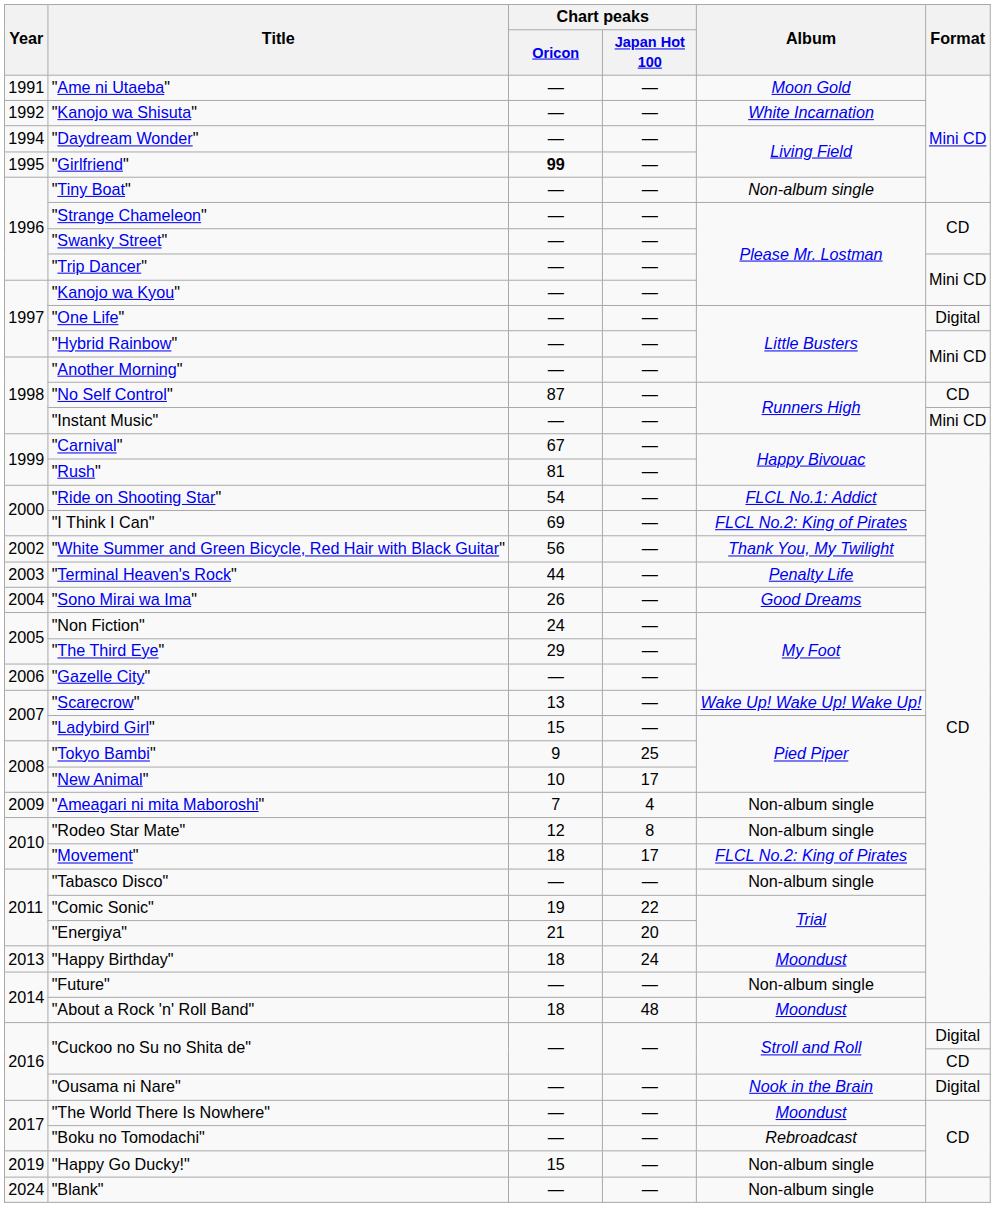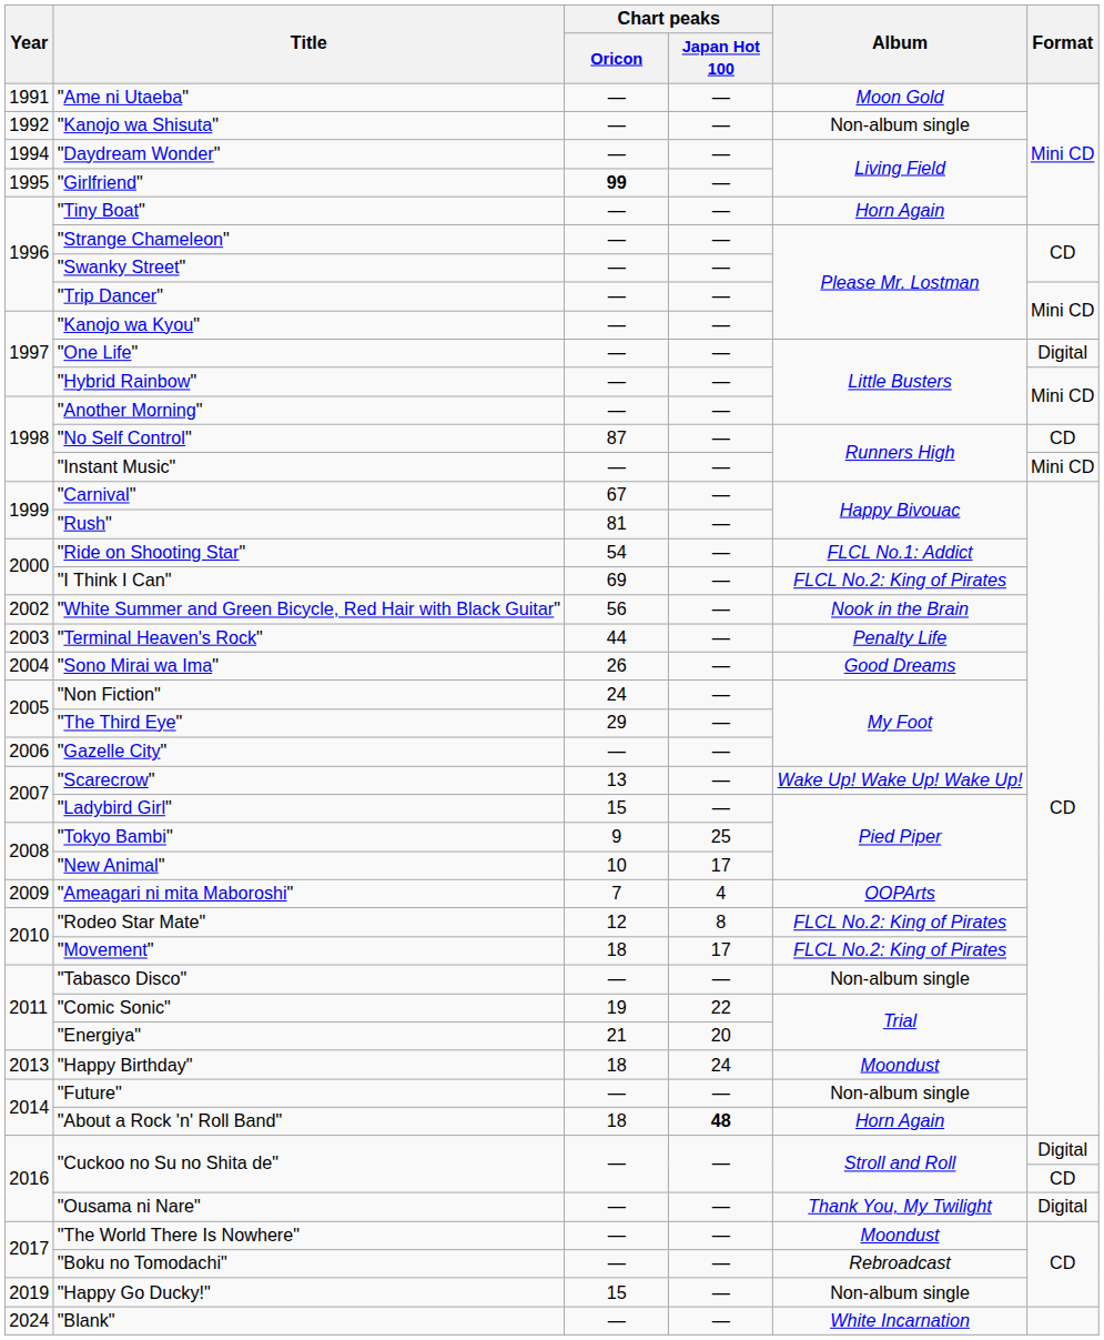 <table class="wikitable">
 <tr>
 <th rowspan="2">Year</th>
 <th rowspan="2">Title</th>
 <th colspan="2">Chart peaks</th>
 <th rowspan="2">Album</th>
 <th rowspan="2">Format</th>
 </tr>
 <tr>
 <th style="width:6em;font-size:90%;line-height:1.3"><a href='#'>Oricon</a></th>
 <th style="width:6em;font-size:90%;line-height:1.3"><a href='#'>Japan Hot 100</a></th>
 </tr>
 <tr>
 <td>1991</td>
 <td>"<a href='#'>Ame ni Utaeba</a>"</td>
 <td style="text-align:center">—</td>
 <td style="text-align:center">—</td>
 <td style="text-align:center"><em><a href='#'>Moon Gold</a></em></td>
 <td rowspan="5" style="text-align:center"><a href='#'>Mini CD</a></td>
 </tr>
 <tr>
 <td>1992</td>
 <td>"<a href='#'>Kanojo wa Shisuta</a>"</td>
 <td style="text-align:center">—</td>
 <td style="text-align:center">—</td>
-<td style="text-align:center"><em><a href='#'>White Incarnation</a></em></td>
+<td style="text-align:center">Non-album single</td>
 </tr>
 <tr>
 <td>1994</td>
 <td>"<a href='#'>Daydream Wonder</a>"</td>
 <td style="text-align:center">—</td>
 <td style="text-align:center">—</td>
 <td rowspan="2" style="text-align:center"><em><a href='#'>Living Field</a></em></td>
 </tr>
 <tr>
 <td>1995</td>
 <td>"<a href='#'>Girlfriend</a>"</td>
 <td style="text-align:center"><strong>99</strong></td>
 <td style="text-align:center">—</td>
 </tr>
 <tr>
 <td rowspan="4">1996</td>
 <td>"<a href='#'>Tiny Boat</a>"</td>
 <td style="text-align:center">—</td>
 <td style="text-align:center">—</td>
-<td style="text-align:center"><em>Non-album single</em></td>
+<td style="text-align:center"><em><a href='#'>Horn Again</a></em></td>
 </tr>
 <tr>
 <td>"<a href='#'>Strange Chameleon</a>"</td>
 <td style="text-align:center">—</td>
 <td style="text-align:center">—</td>
 <td rowspan="4" style="text-align:center"><em><a href='#'>Please Mr. Lostman</a></em></td>
 <td rowspan="2" style="text-align:center">CD</td>
 </tr>
 <tr>
 <td>"<a href='#'>Swanky Street</a>"</td>
 <td style="text-align:center">—</td>
 <td style="text-align:center">—</td>
 </tr>
 <tr>
 <td>"<a href='#'>Trip Dancer</a>"</td>
 <td style="text-align:center">—</td>
 <td style="text-align:center">—</td>
 <td rowspan="2" style="text-align:center">Mini CD</td>
 </tr>
 <tr>
 <td rowspan="3">1997</td>
 <td>"<a href='#'>Kanojo wa Kyou</a>"</td>
 <td style="text-align:center">—</td>
 <td style="text-align:center">—</td>
 </tr>
 <tr>
 <td>"<a href='#'>One Life</a>"</td>
 <td style="text-align:center">—</td>
 <td style="text-align:center">—</td>
 <td rowspan="3" style="text-align:center"><em><a href='#'>Little Busters</a></em></td>
 <td style="text-align:center">Digital</td>
 </tr>
 <tr>
 <td>"<a href='#'>Hybrid Rainbow</a>"</td>
 <td style="text-align:center">—</td>
 <td style="text-align:center">—</td>
 <td rowspan="2" style="text-align:center">Mini CD</td>
 </tr>
 <tr>
 <td rowspan="3">1998</td>
 <td>"<a href='#'>Another Morning</a>"</td>
 <td style="text-align:center">—</td>
 <td style="text-align:center">—</td>
 </tr>
 <tr>
 <td>"<a href='#'>No Self Control</a>"</td>
 <td style="text-align:center">87</td>
 <td style="text-align:center">—</td>
 <td rowspan="2" style="text-align:center"><em><a href='#'>Runners High</a></em></td>
 <td style="text-align:center">CD</td>
 </tr>
 <tr>
 <td>"Instant Music"</td>
 <td style="text-align:center">—</td>
 <td style="text-align:center">—</td>
 <td style="text-align:center">Mini CD</td>
 </tr>
 <tr>
 <td rowspan="2">1999</td>
 <td>"<a href='#'>Carnival</a>"</td>
 <td style="text-align:center">67</td>
 <td style="text-align:center">—</td>
 <td rowspan="2" style="text-align:center"><em><a href='#'>Happy Bivouac</a></em></td>
 <td rowspan="23" style="text-align:center">CD</td>
 </tr>
 <tr>
 <td>"<a href='#'>Rush</a>"</td>
 <td style="text-align:center">81</td>
 <td style="text-align:center">—</td>
 </tr>
 <tr>
 <td rowspan="2">2000</td>
 <td>"<a href='#'>Ride on Shooting Star</a>"</td>
 <td style="text-align:center">54</td>
 <td style="text-align:center">—</td>
 <td style="text-align:center"><em><a href='#'>FLCL No.1: Addict</a></em></td>
 </tr>
 <tr>
 <td>"I Think I Can"</td>
 <td style="text-align:center">69</td>
 <td style="text-align:center">—</td>
 <td style="text-align:center"><em><a href='#'>FLCL No.2: King of Pirates</a></em></td>
 </tr>
 <tr>
 <td>2002</td>
 <td>"<a href='#'>White Summer and Green Bicycle, Red Hair with Black Guitar</a>"</td>
 <td style="text-align:center">56</td>
 <td style="text-align:center">—</td>
-<td style="text-align:center"><em><a href='#'>Thank You, My Twilight</a></em></td>
+<td style="text-align:center"><em><a href='#'>Nook in the Brain</a></em></td>
 </tr>
 <tr>
 <td>2003</td>
 <td>"<a href='#'>Terminal Heaven's Rock</a>"</td>
 <td style="text-align:center">44</td>
 <td style="text-align:center">—</td>
 <td style="text-align:center"><em><a href='#'>Penalty Life</a></em></td>
 </tr>
 <tr>
 <td>2004</td>
 <td>"<a href='#'>Sono Mirai wa Ima</a>"</td>
 <td style="text-align:center">26</td>
 <td style="text-align:center">—</td>
 <td style="text-align:center"><em><a href='#'>Good Dreams</a></em></td>
 </tr>
 <tr>
 <td rowspan="2">2005</td>
 <td>"Non Fiction"</td>
 <td style="text-align:center">24</td>
 <td style="text-align:center">—</td>
 <td rowspan="3" style="text-align:center"><em><a href='#'>My Foot</a></em></td>
 </tr>
 <tr>
 <td>"<a href='#'>The Third Eye</a>"</td>
 <td style="text-align:center">29</td>
 <td style="text-align:center">—</td>
 </tr>
 <tr>
 <td>2006</td>
 <td>"<a href='#'>Gazelle City</a>"</td>
 <td style="text-align:center">—</td>
 <td style="text-align:center">—</td>
 </tr>
 <tr>
 <td rowspan="2">2007</td>
 <td>"<a href='#'>Scarecrow</a>"</td>
 <td style="text-align:center">13</td>
 <td style="text-align:center">—</td>
 <td style="text-align:center"><em><a href='#'>Wake Up! Wake Up! Wake Up!</a></em></td>
 </tr>
 <tr>
 <td>"<a href='#'>Ladybird Girl</a>"</td>
 <td style="text-align:center">15</td>
 <td style="text-align:center">—</td>
 <td rowspan="3" style="text-align:center"><em><a href='#'>Pied Piper</a></em></td>
 </tr>
 <tr>
 <td rowspan="2">2008</td>
 <td>"<a href='#'>Tokyo Bambi</a>"</td>
 <td style="text-align:center">9</td>
 <td style="text-align:center">25</td>
 </tr>
 <tr>
 <td>"<a href='#'>New Animal</a>"</td>
 <td style="text-align:center">10</td>
 <td style="text-align:center">17</td>
 </tr>
 <tr>
 <td>2009</td>
 <td>"<a href='#'>Ameagari ni mita Maboroshi</a>"</td>
 <td style="text-align:center">7</td>
 <td style="text-align:center">4</td>
-<td style="text-align:center">Non-album single</td>
+<td style="text-align:center"><em><a href='#'>OOPArts</a></em></td>
 </tr>
 <tr>
 <td rowspan="2">2010</td>
 <td>"Rodeo Star Mate"</td>
 <td style="text-align:center">12</td>
 <td style="text-align:center">8</td>
-<td style="text-align:center">Non-album single</td>
+<td style="text-align:center"><em><a href='#'>FLCL No.2: King of Pirates</a></em></td>
 </tr>
 <tr>
 <td>"<a href='#'>Movement</a>"</td>
 <td style="text-align:center">18</td>
 <td style="text-align:center">17</td>
 <td style="text-align:center"><em><a href='#'>FLCL No.2: King of Pirates</a></em></td>
 </tr>
 <tr>
 <td rowspan="3">2011</td>
 <td>"Tabasco Disco"</td>
 <td style="text-align:center">—</td>
 <td style="text-align:center">—</td>
 <td style="text-align:center">Non-album single</td>
 </tr>
 <tr>
 <td>"Comic Sonic"</td>
 <td style="text-align:center">19</td>
 <td style="text-align:center">22</td>
 <td rowspan="2" style="text-align:center"><em><a href='#'>Trial</a></em></td>
 </tr>
 <tr>
 <td>"Energiya"</td>
 <td style="text-align:center">21</td>
 <td style="text-align:center">20</td>
 </tr>
 <tr>
 <td>2013</td>
 <td>"Happy Birthday"</td>
 <td style="text-align:center">18</td>
 <td style="text-align:center">24</td>
 <td style="text-align:center"><em><a href='#'>Moondust</a></em></td>
 </tr>
 <tr>
 <td rowspan="2">2014</td>
 <td>"Future"</td>
 <td style="text-align:center">—</td>
 <td style="text-align:center">—</td>
 <td style="text-align:center">Non-album single</td>
 </tr>
 <tr>
 <td>"About a Rock 'n' Roll Band"</td>
 <td style="text-align:center">18</td>
-<td style="text-align:center">48</td>
-<td style="text-align:center"><em><a href='#'>Moondust</a></em></td>
+<td style="text-align:center"><strong>48</strong></td>
+<td style="text-align:center"><em><a href='#'>Horn Again</a></em></td>
 </tr>
 <tr>
 <td rowspan="3">2016</td>
 <td rowspan="2">"Cuckoo no Su no Shita de"</td>
 <td rowspan="2" style="text-align:center">—</td>
 <td rowspan="2" style="text-align:center">—</td>
 <td rowspan="2" style="text-align:center"><em><a href='#'>Stroll and Roll</a></em></td>
 <td style="text-align:center">Digital</td>
 </tr>
 <tr>
 <td style="text-align:center">CD</td>
 </tr>
 <tr>
 <td>"Ousama ni Nare"</td>
 <td style="text-align:center">—</td>
 <td style="text-align:center">—</td>
-<td style="text-align:center"><em><a href='#'>Nook in the Brain</a></em></td>
+<td style="text-align:center"><em><a href='#'>Thank You, My Twilight</a></em></td>
 <td style="text-align:center">Digital</td>
 </tr>
 <tr>
 <td rowspan="2">2017</td>
 <td>"The World There Is Nowhere"</td>
 <td style="text-align:center">—</td>
 <td style="text-align:center">—</td>
 <td style="text-align:center"><em><a href='#'>Moondust</a></em></td>
 <td rowspan="3" style="text-align:center">CD</td>
 </tr>
 <tr>
 <td>"Boku no Tomodachi"</td>
 <td style="text-align:center">—</td>
 <td style="text-align:center">—</td>
 <td style="text-align:center"><em>Rebroadcast</em></td>
 </tr>
 <tr>
 <td>2019</td>
 <td>"Happy Go Ducky!"</td>
 <td style="text-align:center">15<br></td>
 <td style="text-align:center">—</td>
 <td style="text-align:center">Non-album single</td>
 </tr>
 <tr>
 <td>2024</td>
 <td>"Blank"</td>
 <td style="text-align:center">—</td>
 <td style="text-align:center">—</td>
-<td style="text-align:center">Non-album single</td>
+<td style="text-align:center"><em><a href='#'>White Incarnation</a></em></td>
 </tr>
 </table>
